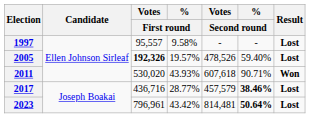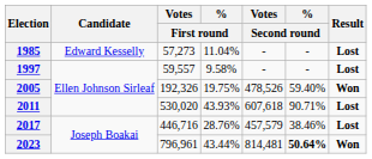 <table class=wikitable style=text-align:center>
 <tr>
 <th rowspan="2">Election</th>
 <th rowspan="2">Candidate</th>
 <th>Votes</th>
 <th>%</th>
 <th>Votes</th>
 <th>%</th>
 <th rowspan="2">Result</th>
 </tr>
 <tr>
 <th colspan="2">First round</th>
 <th colspan="2">Second round</th>
 </tr>
 <tr>
+<th><a href='#'>1985</a></th>
+<td><a href='#'>Edward Kesselly</a></td>
+<td>57,273</td>
+<td>11.04%</td>
+<td>-</td>
+<td>-</td>
+<td><strong>Lost</strong> </td>
+</tr>
+<tr>
 <th><a href='#'>1997</a></th>
 <td rowspan="3"><a href='#'>Ellen Johnson Sirleaf</a></td>
-<td>95,557</td>
+<td>59,557</td>
 <td>9.58%</td>
 <td>-</td>
 <td>-</td>
 <td><strong>Lost</strong> </td>
 </tr>
 <tr>
 <th><a href='#'>2005</a></th>
-<td><strong>192,326</strong></td>
-<td>19.57%</td>
+<td>192,326</td>
+<td>19.75%</td>
 <td>478,526</td>
 <td>59.40%</td>
-<td><strong>Lost</strong> </td>
+<td><strong>Won</strong> </td>
 </tr>
 <tr>
 <th><a href='#'>2011</a></th>
 <td>530,020</td>
 <td>43.93%</td>
 <td>607,618</td>
 <td>90.71%</td>
-<td><strong>Won</strong> </td>
+<td><strong>Lost</strong> </td>
 </tr>
 <tr>
 <th><a href='#'>2017</a></th>
 <td rowspan=2><a href='#'>Joseph Boakai</a></td>
-<td>436,716</td>
-<td>28.77%</td>
+<td>446,716</td>
+<td>28.76%</td>
 <td>457,579</td>
-<td><strong>38.46%</strong></td>
+<td>38.46%</td>
 <td><strong>Lost</strong> </td>
 </tr>
 <tr>
 <th><a href='#'>2023</a></th>
 <td>796,961</td>
-<td>43.42%</td>
+<td>43.44%</td>
 <td>814,481</td>
 <td><strong>50.64%</strong></td>
-<td><strong>Lost</strong> </td>
+<td><strong>Won</strong> </td>
 </tr>
 </table>
